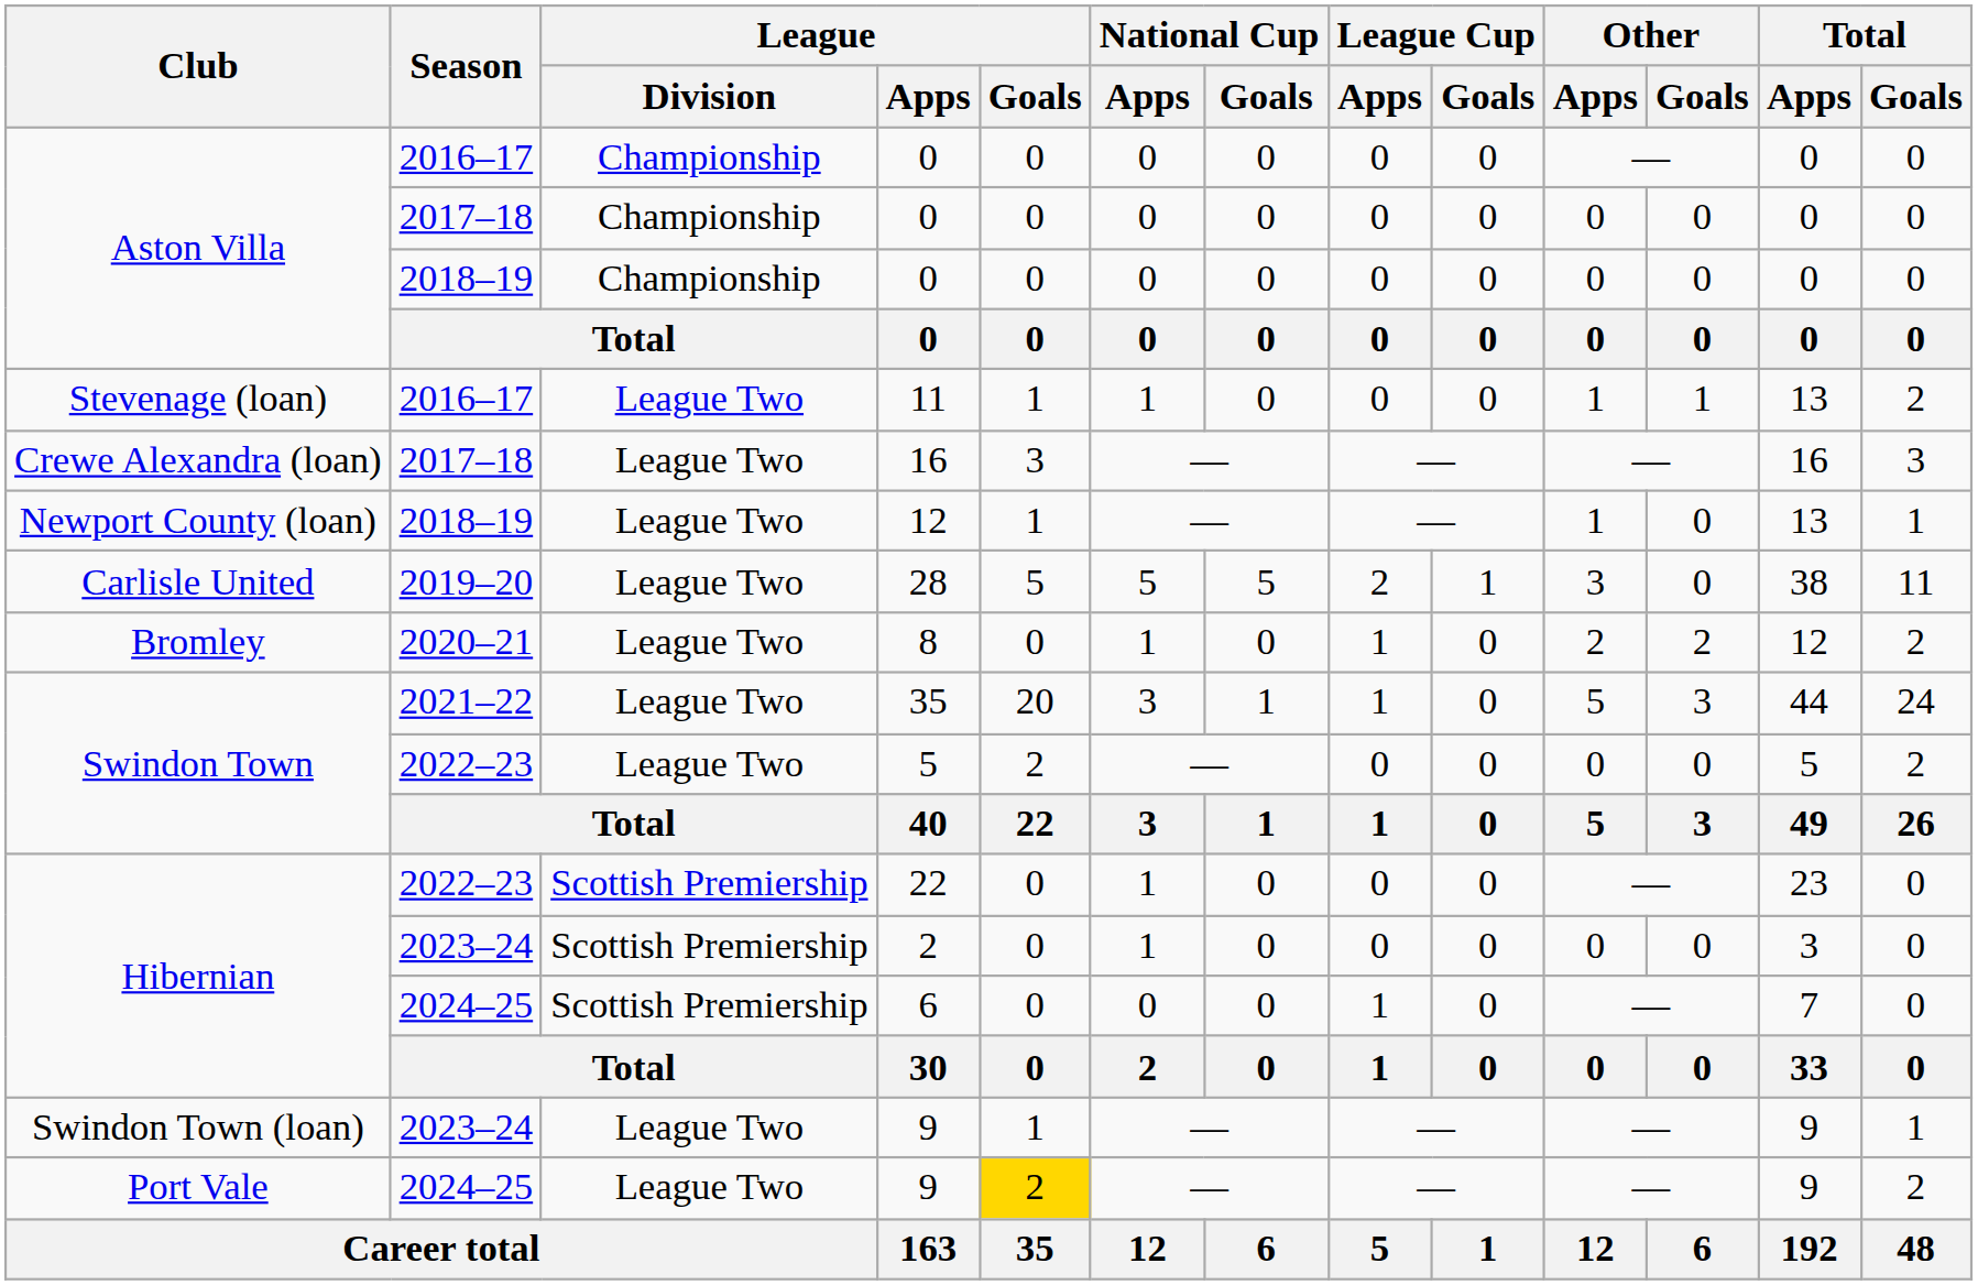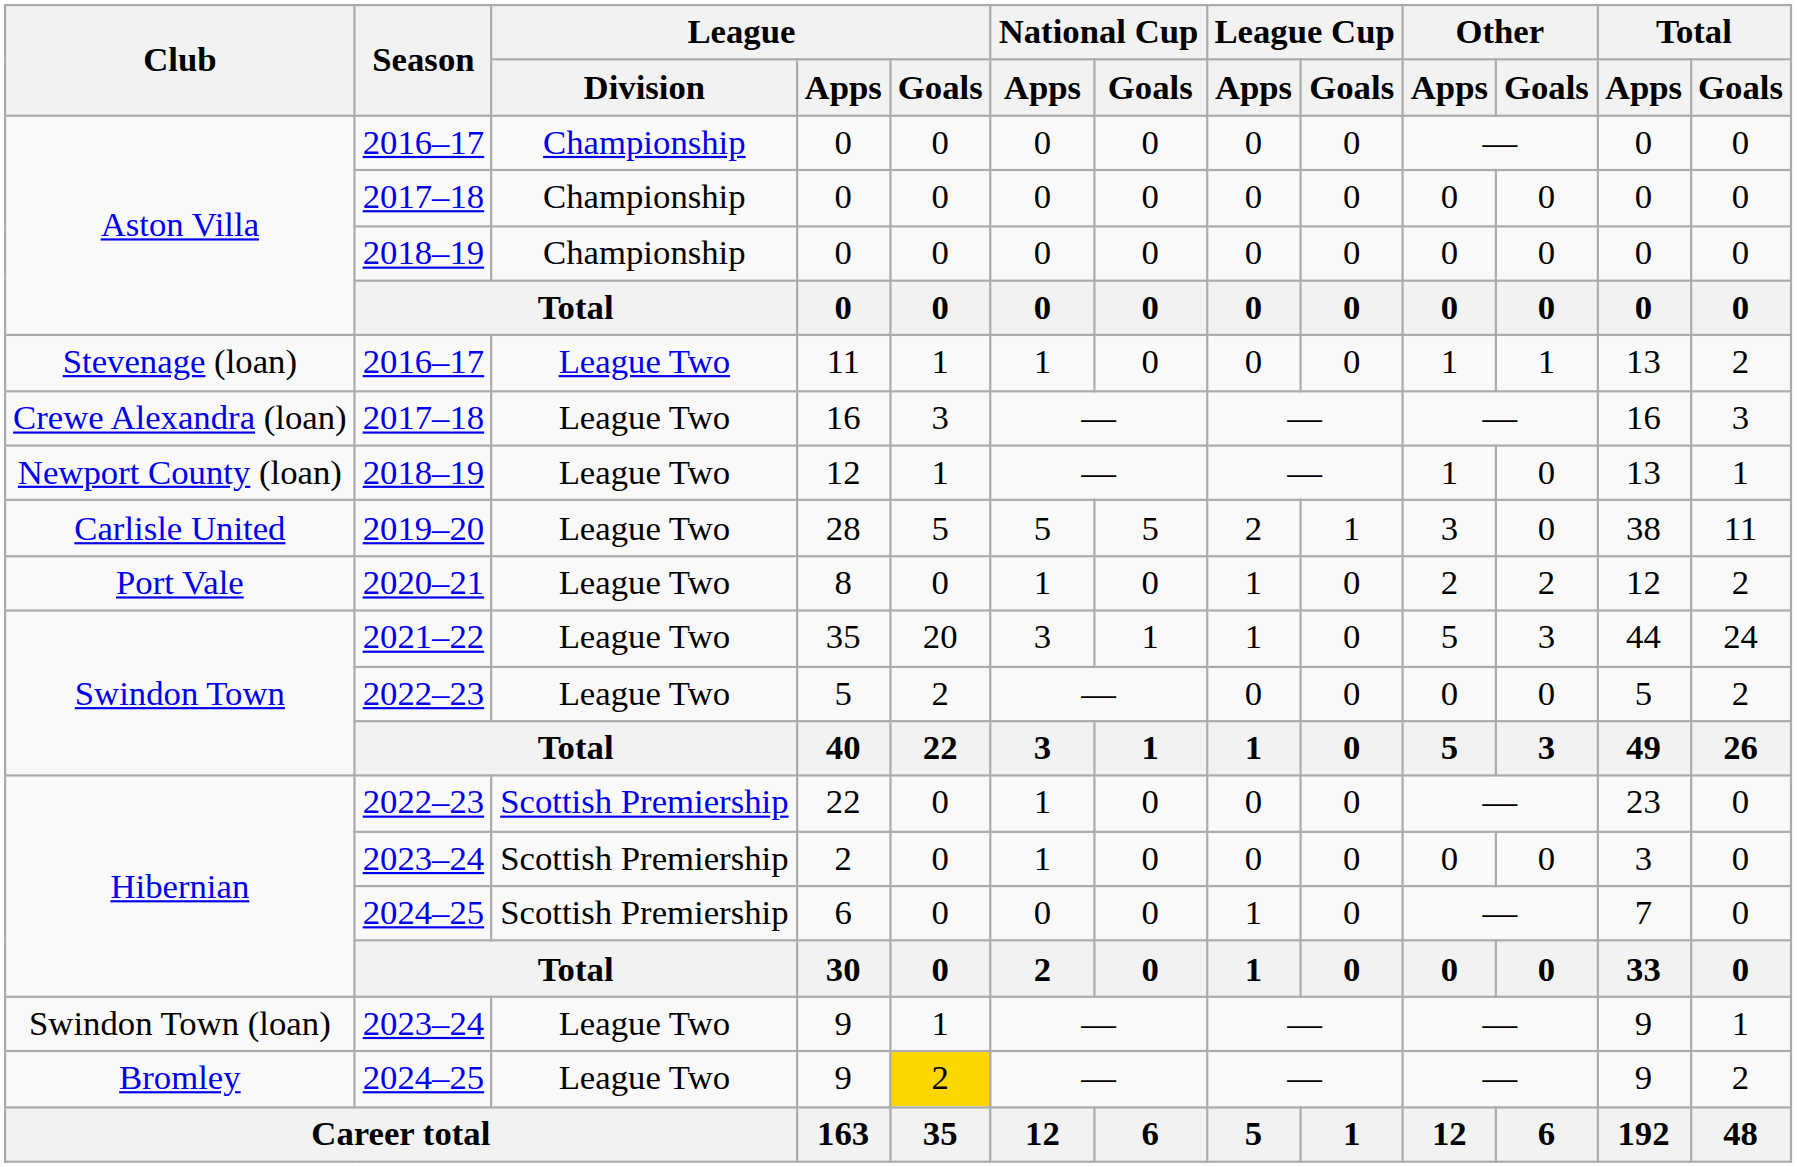 <table class="wikitable" style="text-align: center">
 <tr>
 <th rowspan="2">Club</th>
 <th rowspan="2">Season</th>
 <th colspan="3">League</th>
 <th colspan="2">National Cup</th>
 <th colspan="2">League Cup</th>
 <th colspan="2">Other</th>
 <th colspan="2">Total</th>
 </tr>
 <tr>
 <th>Division</th>
 <th>Apps</th>
 <th>Goals</th>
 <th>Apps</th>
 <th>Goals</th>
 <th>Apps</th>
 <th>Goals</th>
 <th>Apps</th>
 <th>Goals</th>
 <th>Apps</th>
 <th>Goals</th>
 </tr>
 <tr>
 <td rowspan="4"><a href='#'>Aston Villa</a></td>
 <td><a href='#'>2016–17</a></td>
 <td><a href='#'>Championship</a></td>
 <td>0</td>
 <td>0</td>
 <td>0</td>
 <td>0</td>
 <td>0</td>
 <td>0</td>
 <td colspan=2>—</td>
 <td>0</td>
 <td>0</td>
 </tr>
 <tr>
 <td><a href='#'>2017–18</a></td>
 <td>Championship</td>
 <td>0</td>
 <td>0</td>
 <td>0</td>
 <td>0</td>
 <td>0</td>
 <td>0</td>
 <td>0</td>
 <td>0</td>
 <td>0</td>
 <td>0</td>
 </tr>
 <tr>
 <td><a href='#'>2018–19</a></td>
 <td>Championship</td>
 <td>0</td>
 <td>0</td>
 <td>0</td>
 <td>0</td>
 <td>0</td>
 <td>0</td>
 <td>0</td>
 <td>0</td>
 <td>0</td>
 <td>0</td>
 </tr>
 <tr>
 <th colspan="2">Total</th>
 <th>0</th>
 <th>0</th>
 <th>0</th>
 <th>0</th>
 <th>0</th>
 <th>0</th>
 <th>0</th>
 <th>0</th>
 <th>0</th>
 <th>0</th>
 </tr>
 <tr>
 <td><a href='#'>Stevenage</a> (loan)</td>
 <td><a href='#'>2016–17</a></td>
 <td><a href='#'>League Two</a></td>
 <td>11</td>
 <td>1</td>
 <td>1</td>
 <td>0</td>
 <td>0</td>
 <td>0</td>
 <td>1</td>
 <td>1</td>
 <td>13</td>
 <td>2</td>
 </tr>
 <tr>
 <td><a href='#'>Crewe Alexandra</a> (loan)</td>
 <td><a href='#'>2017–18</a></td>
 <td>League Two</td>
 <td>16</td>
 <td>3</td>
 <td colspan=2>—</td>
 <td colspan=2>—</td>
 <td colspan=2>—</td>
 <td>16</td>
 <td>3</td>
 </tr>
 <tr>
 <td><a href='#'>Newport County</a> (loan)</td>
 <td><a href='#'>2018–19</a></td>
 <td>League Two</td>
 <td>12</td>
 <td>1</td>
 <td colspan=2>—</td>
 <td colspan=2>—</td>
 <td>1</td>
 <td>0</td>
 <td>13</td>
 <td>1</td>
 </tr>
 <tr>
 <td><a href='#'>Carlisle United</a></td>
 <td><a href='#'>2019–20</a></td>
 <td>League Two</td>
 <td>28</td>
 <td>5</td>
 <td>5</td>
 <td>5</td>
 <td>2</td>
 <td>1</td>
 <td>3</td>
 <td>0</td>
 <td>38</td>
 <td>11</td>
 </tr>
 <tr>
-<td><a href='#'>Bromley</a></td>
+<td><a href='#'>Port Vale</a></td>
 <td><a href='#'>2020–21</a></td>
 <td>League Two</td>
 <td>8</td>
 <td>0</td>
 <td>1</td>
 <td>0</td>
 <td>1</td>
 <td>0</td>
 <td>2</td>
 <td>2</td>
 <td>12</td>
 <td>2</td>
 </tr>
 <tr>
 <td rowspan="3"><a href='#'>Swindon Town</a></td>
 <td><a href='#'>2021–22</a></td>
 <td>League Two</td>
 <td>35</td>
 <td>20</td>
 <td>3</td>
 <td>1</td>
 <td>1</td>
 <td>0</td>
 <td>5</td>
 <td>3</td>
 <td>44</td>
 <td>24</td>
 </tr>
 <tr>
 <td><a href='#'>2022–23</a></td>
 <td>League Two</td>
 <td>5</td>
 <td>2</td>
 <td colspan=2>—</td>
 <td>0</td>
 <td>0</td>
 <td>0</td>
 <td>0</td>
 <td>5</td>
 <td>2</td>
 </tr>
 <tr>
 <th colspan="2">Total</th>
 <th>40</th>
 <th>22</th>
 <th>3</th>
 <th>1</th>
 <th>1</th>
 <th>0</th>
 <th>5</th>
 <th>3</th>
 <th>49</th>
 <th>26</th>
 </tr>
 <tr>
 <td rowspan="4"><a href='#'>Hibernian</a></td>
 <td><a href='#'>2022–23</a></td>
 <td><a href='#'>Scottish Premiership</a></td>
 <td>22</td>
 <td>0</td>
 <td>1</td>
 <td>0</td>
 <td>0</td>
 <td>0</td>
 <td colspan=2>—</td>
 <td>23</td>
 <td>0</td>
 </tr>
 <tr>
 <td><a href='#'>2023–24</a></td>
 <td>Scottish Premiership</td>
 <td>2</td>
 <td>0</td>
 <td>1</td>
 <td>0</td>
 <td>0</td>
 <td>0</td>
 <td>0</td>
 <td>0</td>
 <td>3</td>
 <td>0</td>
 </tr>
 <tr>
 <td><a href='#'>2024–25</a></td>
 <td>Scottish Premiership</td>
 <td>6</td>
 <td>0</td>
 <td>0</td>
 <td>0</td>
 <td>1</td>
 <td>0</td>
 <td colspan=2>—</td>
 <td>7</td>
 <td>0</td>
 </tr>
 <tr>
 <th colspan="2">Total</th>
 <th>30</th>
 <th>0</th>
 <th>2</th>
 <th>0</th>
 <th>1</th>
 <th>0</th>
 <th>0</th>
 <th>0</th>
 <th>33</th>
 <th>0</th>
 </tr>
 <tr>
 <td>Swindon Town (loan)</td>
 <td><a href='#'>2023–24</a></td>
 <td>League Two</td>
 <td>9</td>
 <td>1</td>
 <td colspan=2>—</td>
 <td colspan=2>—</td>
 <td colspan=2>—</td>
 <td>9</td>
 <td>1</td>
 </tr>
 <tr>
-<td><a href='#'>Port Vale</a></td>
+<td><a href='#'>Bromley</a></td>
 <td><a href='#'>2024–25</a></td>
 <td>League Two</td>
 <td>9</td>
 <td style="background: gold;">2</td>
 <td colspan=2>—</td>
 <td colspan=2>—</td>
 <td colspan=2>—</td>
 <td>9</td>
 <td>2</td>
 </tr>
 <tr>
 <th colspan="3">Career total</th>
 <th>163</th>
 <th>35</th>
 <th>12</th>
 <th>6</th>
 <th>5</th>
 <th>1</th>
 <th>12</th>
 <th>6</th>
 <th>192</th>
 <th>48</th>
 </tr>
 </table>
